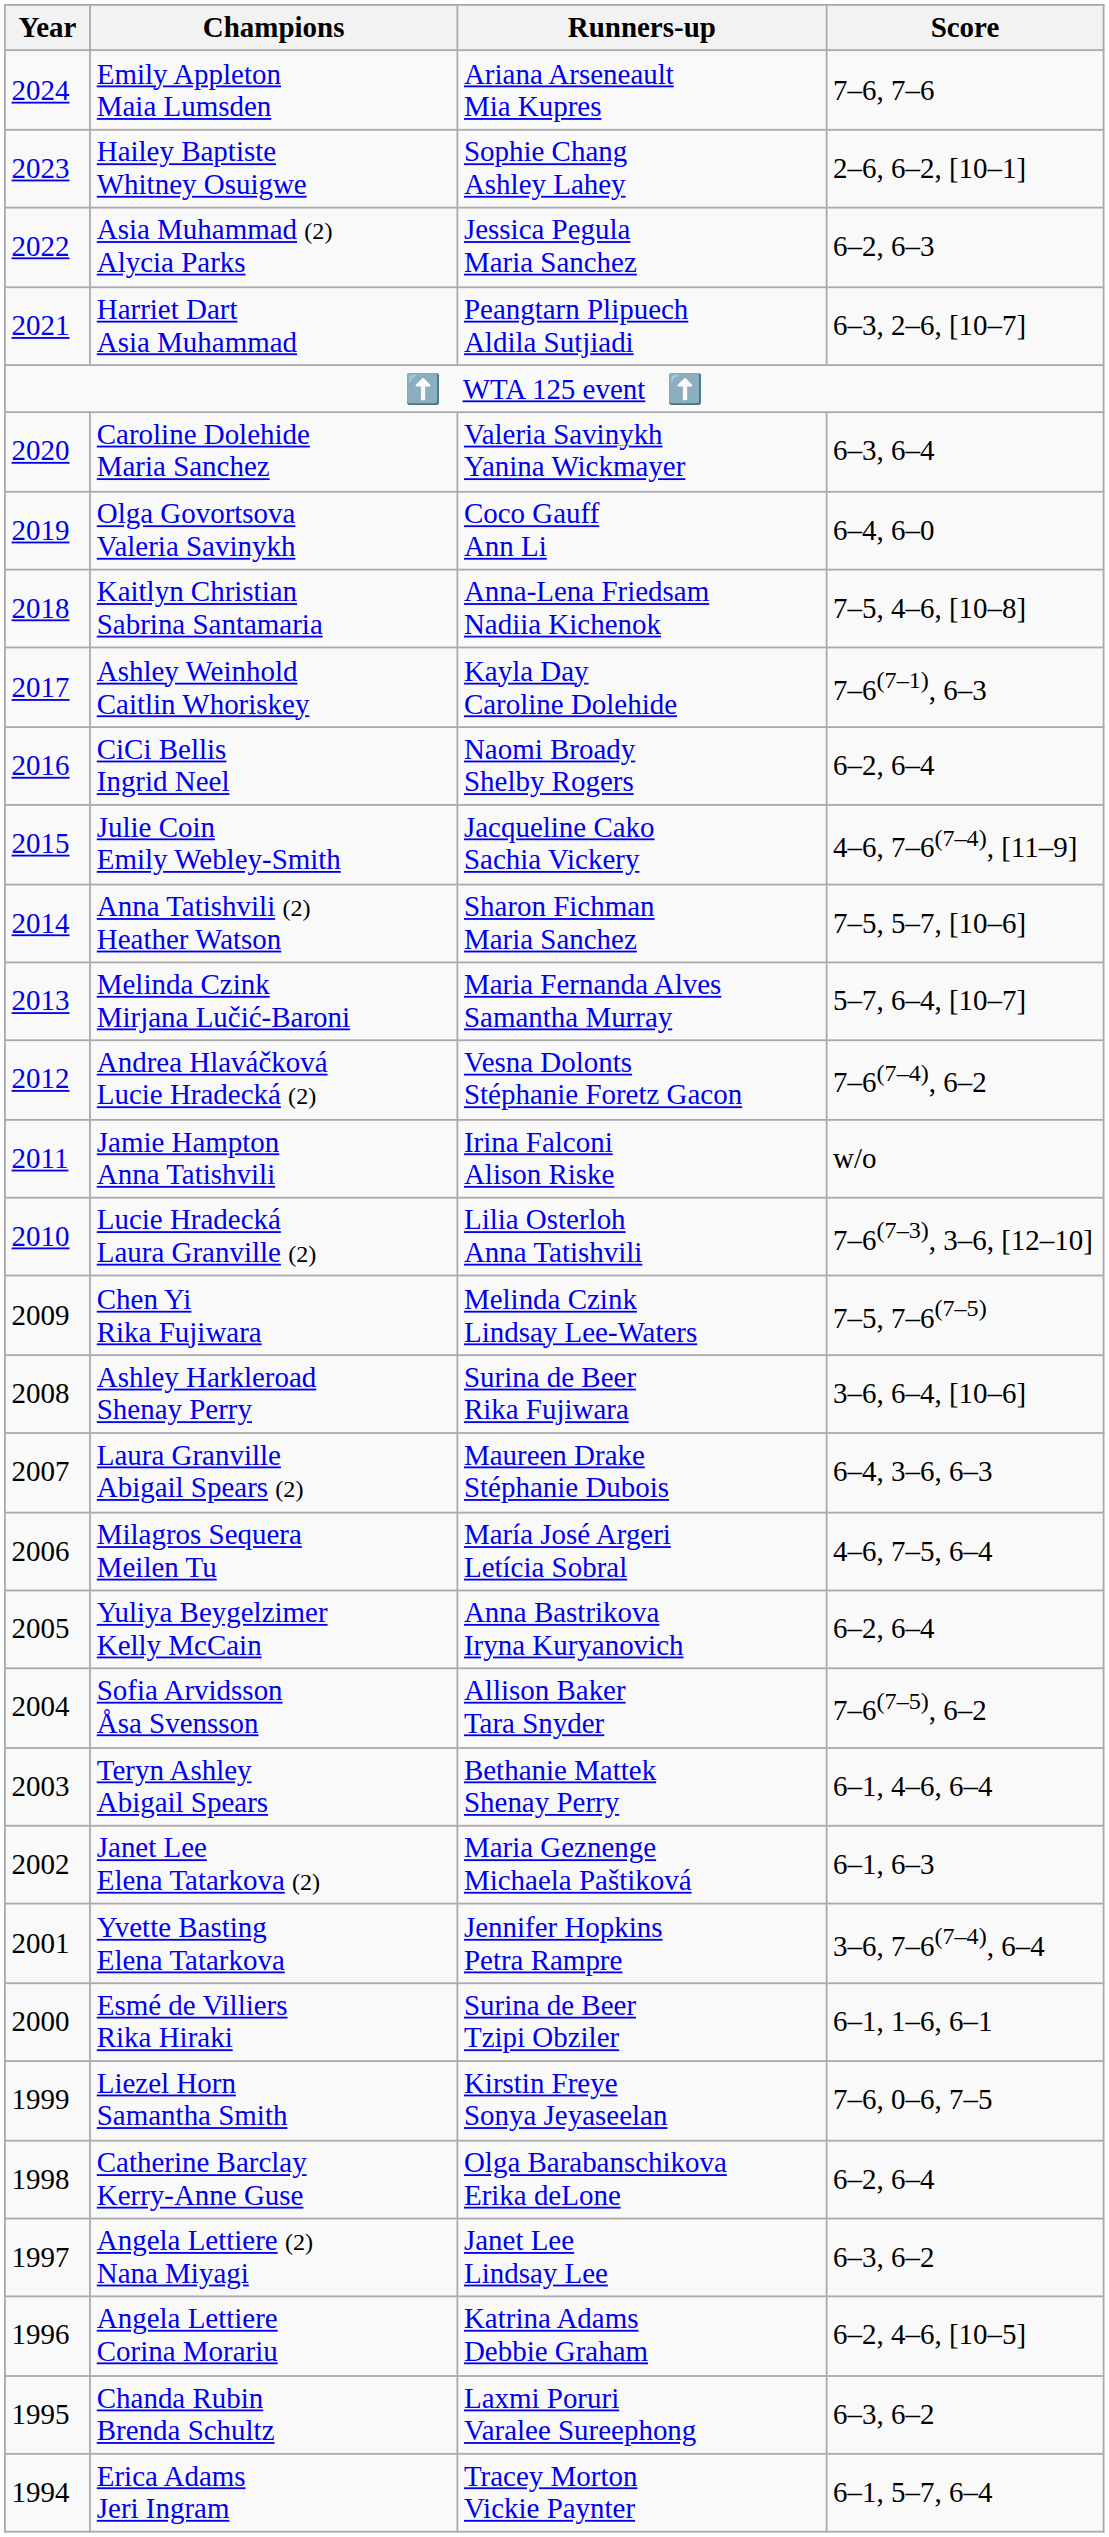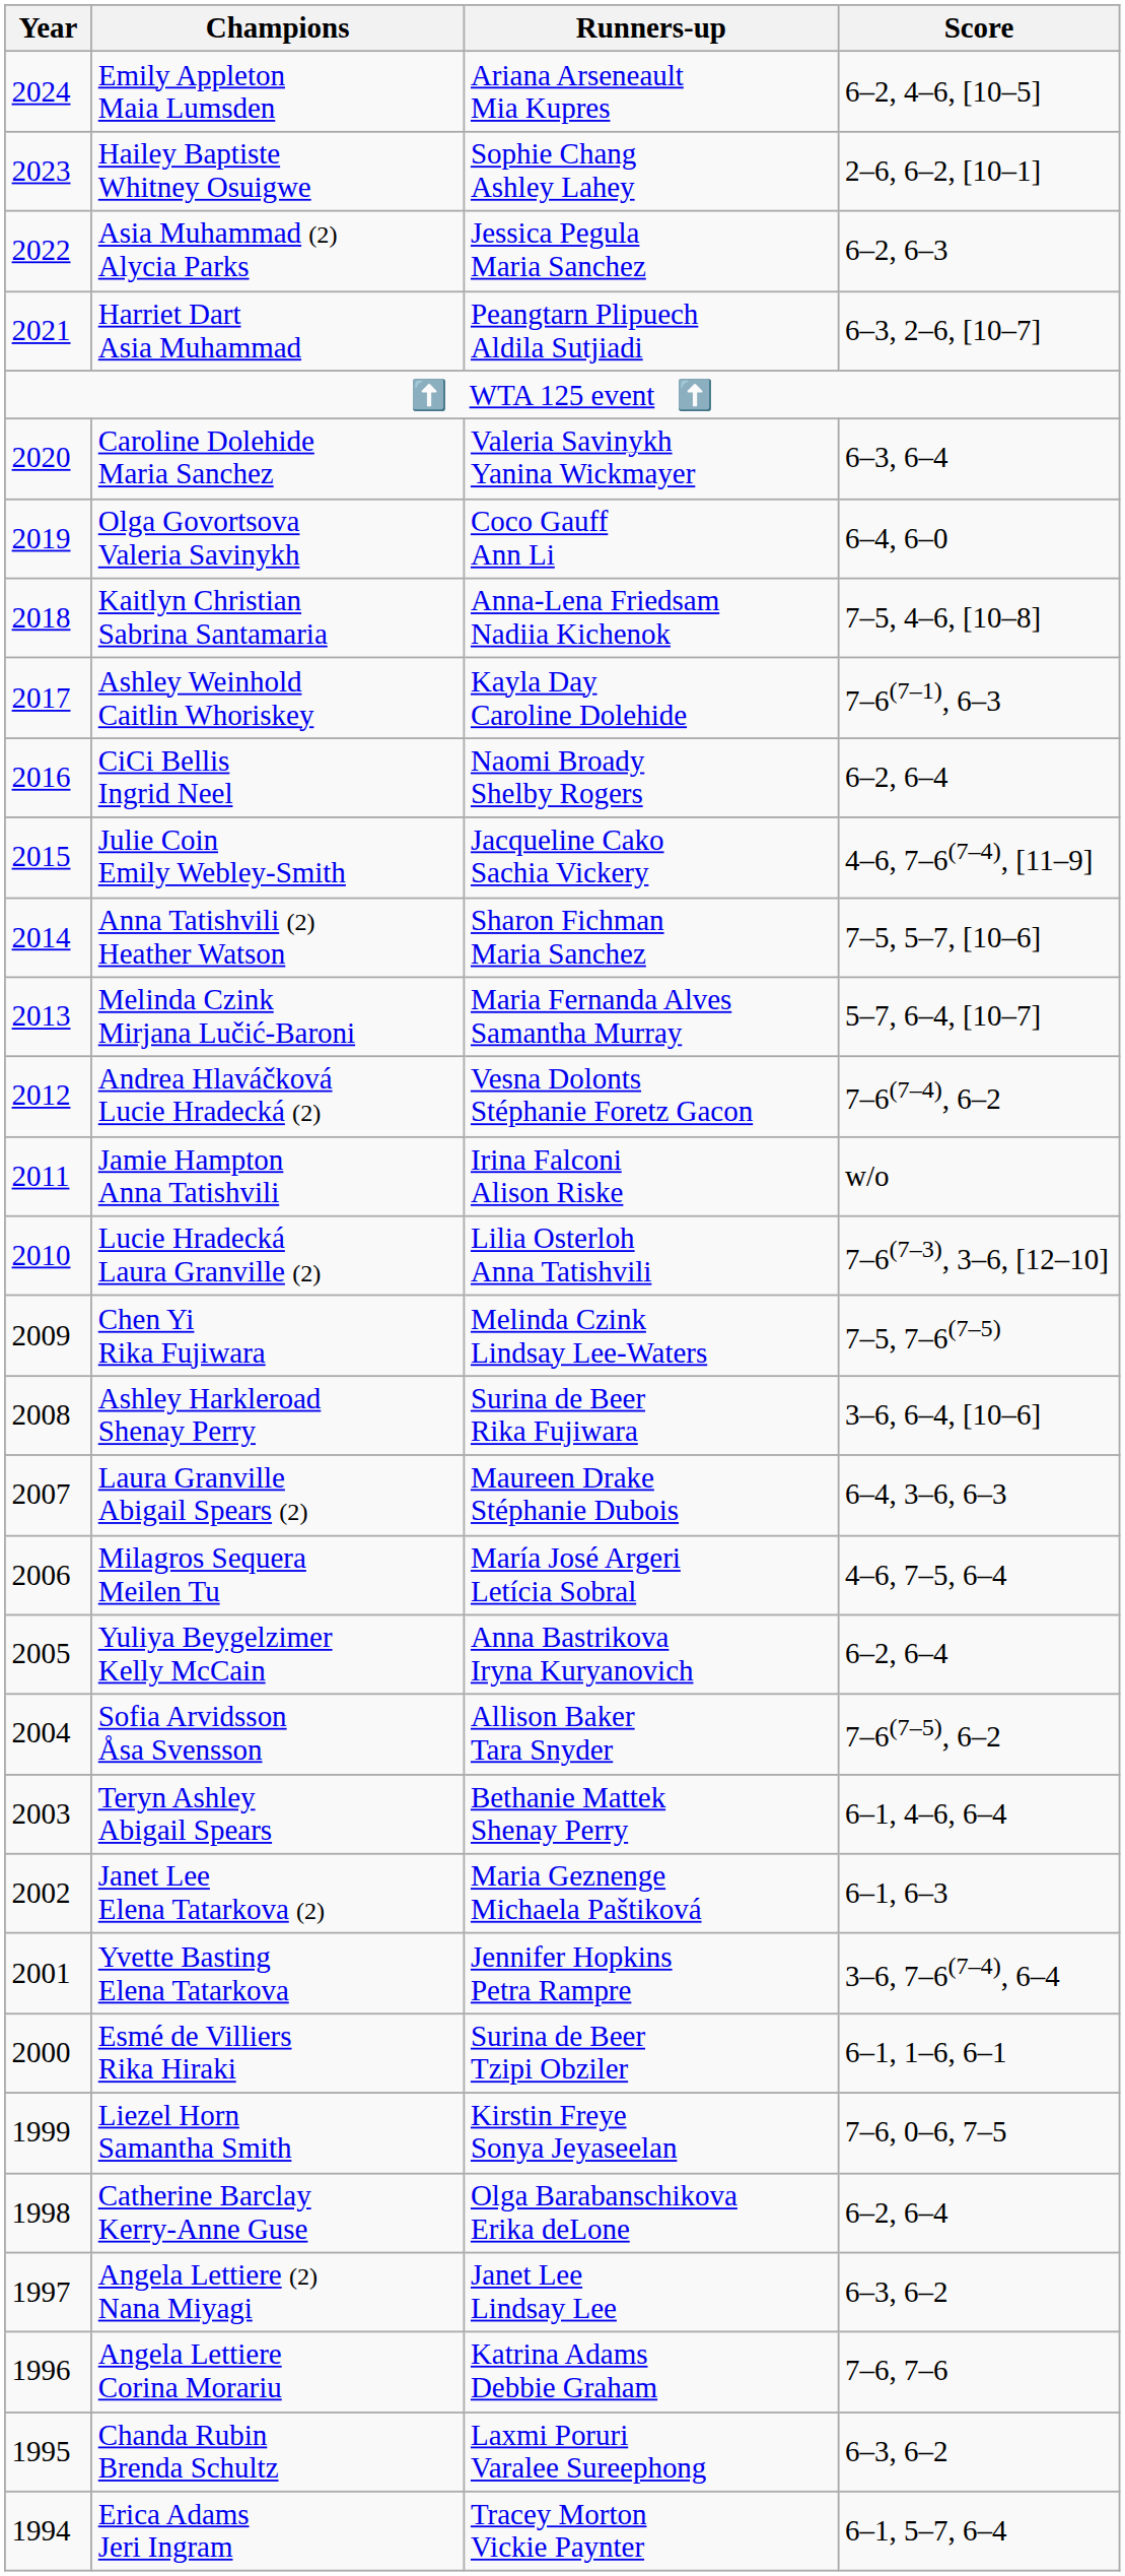 <table class="wikitable">
 <tr>
 <th style="width:40px">Year</th>
 <th style="width:200px">Champions</th>
 <th style="width:200px">Runners-up</th>
 <th style="width:150px" class="unsortable">Score</th>
 </tr>
 <tr>
 <td><a href='#'>2024</a></td>
 <td> <a href='#'>Emily Appleton</a> <br>  <a href='#'>Maia Lumsden</a></td>
 <td> <a href='#'>Ariana Arseneault</a> <br>  <a href='#'>Mia Kupres</a></td>
-<td>7–6, 7–6</td>
+<td>6–2, 4–6, [10–5]</td>
 </tr>
 <tr>
 <td><a href='#'>2023</a></td>
 <td> <a href='#'>Hailey Baptiste</a> <br>  <a href='#'>Whitney Osuigwe</a></td>
 <td> <a href='#'>Sophie Chang</a> <br>  <a href='#'>Ashley Lahey</a></td>
 <td>2–6, 6–2, [10–1]</td>
 </tr>
 <tr>
 <td><a href='#'>2022</a></td>
 <td> <a href='#'>Asia Muhammad</a> <small>(2)</small> <br>  <a href='#'>Alycia Parks</a></td>
 <td> <a href='#'>Jessica Pegula</a> <br>  <a href='#'>Maria Sanchez</a></td>
 <td>6–2, 6–3</td>
 </tr>
 <tr>
 <td><a href='#'>2021</a></td>
 <td> <a href='#'>Harriet Dart</a> <br>  <a href='#'>Asia Muhammad</a></td>
 <td> <a href='#'>Peangtarn Plipuech</a> <br>  <a href='#'>Aldila Sutjiadi</a></td>
 <td>6–3, 2–6, [10–7]</td>
 </tr>
 <tr>
 <td colspan="4" align="center">⬆️   <a href='#'>WTA 125 event</a>   ⬆️</td>
 </tr>
 <tr>
 <td><a href='#'>2020</a></td>
 <td> <a href='#'>Caroline Dolehide</a> <br>  <a href='#'>Maria Sanchez</a></td>
 <td> <a href='#'>Valeria Savinykh</a> <br>  <a href='#'>Yanina Wickmayer</a></td>
 <td>6–3, 6–4</td>
 </tr>
 <tr>
 <td><a href='#'>2019</a></td>
 <td> <a href='#'>Olga Govortsova</a> <br>  <a href='#'>Valeria Savinykh</a></td>
 <td> <a href='#'>Coco Gauff</a> <br>  <a href='#'>Ann Li</a></td>
 <td>6–4, 6–0</td>
 </tr>
 <tr>
 <td><a href='#'>2018</a></td>
 <td> <a href='#'>Kaitlyn Christian</a> <br>  <a href='#'>Sabrina Santamaria</a></td>
 <td> <a href='#'>Anna-Lena Friedsam</a> <br>  <a href='#'>Nadiia Kichenok</a></td>
 <td>7–5, 4–6, [10–8]</td>
 </tr>
 <tr>
 <td><a href='#'>2017</a></td>
 <td> <a href='#'>Ashley Weinhold</a> <br>  <a href='#'>Caitlin Whoriskey</a></td>
 <td> <a href='#'>Kayla Day</a> <br>  <a href='#'>Caroline Dolehide</a></td>
 <td>7–6<sup>(7–1)</sup>, 6–3</td>
 </tr>
 <tr>
 <td><a href='#'>2016</a></td>
 <td> <a href='#'>CiCi Bellis</a> <br>  <a href='#'>Ingrid Neel</a></td>
 <td> <a href='#'>Naomi Broady</a> <br>  <a href='#'>Shelby Rogers</a></td>
 <td>6–2, 6–4</td>
 </tr>
 <tr>
 <td><a href='#'>2015</a></td>
 <td> <a href='#'>Julie Coin</a> <br>  <a href='#'>Emily Webley-Smith</a></td>
 <td> <a href='#'>Jacqueline Cako</a> <br>  <a href='#'>Sachia Vickery</a></td>
 <td>4–6, 7–6<sup>(7–4)</sup>, [11–9]</td>
 </tr>
 <tr>
 <td><a href='#'>2014</a></td>
 <td> <a href='#'>Anna Tatishvili</a> <small>(2)</small> <br>  <a href='#'>Heather Watson</a></td>
 <td> <a href='#'>Sharon Fichman</a> <br>  <a href='#'>Maria Sanchez</a></td>
 <td>7–5, 5–7, [10–6]</td>
 </tr>
 <tr>
 <td><a href='#'>2013</a></td>
 <td> <a href='#'>Melinda Czink</a> <br>  <a href='#'>Mirjana Lučić-Baroni</a></td>
 <td> <a href='#'>Maria Fernanda Alves</a> <br>  <a href='#'>Samantha Murray</a></td>
 <td>5–7, 6–4, [10–7]</td>
 </tr>
 <tr>
 <td><a href='#'>2012</a></td>
 <td> <a href='#'>Andrea Hlaváčková</a> <br>  <a href='#'>Lucie Hradecká</a> <small>(2)</small></td>
 <td> <a href='#'>Vesna Dolonts</a> <br>  <a href='#'>Stéphanie Foretz Gacon</a></td>
 <td>7–6<sup>(7–4)</sup>, 6–2</td>
 </tr>
 <tr>
 <td><a href='#'>2011</a></td>
 <td> <a href='#'>Jamie Hampton</a> <br>  <a href='#'>Anna Tatishvili</a></td>
 <td> <a href='#'>Irina Falconi</a> <br>  <a href='#'>Alison Riske</a></td>
 <td>w/o </td>
 </tr>
 <tr>
 <td><a href='#'>2010</a></td>
 <td> <a href='#'>Lucie Hradecká</a> <br>  <a href='#'>Laura Granville</a> <small>(2)</small></td>
 <td> <a href='#'>Lilia Osterloh</a> <br>  <a href='#'>Anna Tatishvili</a></td>
 <td>7–6<sup>(7–3)</sup>, 3–6, [12–10]</td>
 </tr>
 <tr>
 <td>2009</td>
 <td> <a href='#'>Chen Yi</a> <br>  <a href='#'>Rika Fujiwara</a></td>
 <td> <a href='#'>Melinda Czink</a> <br>  <a href='#'>Lindsay Lee-Waters</a></td>
 <td>7–5, 7–6<sup>(7–5)</sup></td>
 </tr>
 <tr>
 <td>2008</td>
 <td> <a href='#'>Ashley Harkleroad</a> <br>  <a href='#'>Shenay Perry</a></td>
 <td> <a href='#'>Surina de Beer</a> <br>  <a href='#'>Rika Fujiwara</a></td>
 <td>3–6, 6–4, [10–6]</td>
 </tr>
 <tr>
 <td>2007</td>
 <td> <a href='#'>Laura Granville</a> <br>  <a href='#'>Abigail Spears</a> <small>(2)</small></td>
 <td> <a href='#'>Maureen Drake</a> <br>  <a href='#'>Stéphanie Dubois</a></td>
 <td>6–4, 3–6, 6–3</td>
 </tr>
 <tr>
 <td>2006</td>
 <td> <a href='#'>Milagros Sequera</a> <br>  <a href='#'>Meilen Tu</a></td>
 <td> <a href='#'>María José Argeri</a> <br>  <a href='#'>Letícia Sobral</a></td>
 <td>4–6, 7–5, 6–4</td>
 </tr>
 <tr>
 <td>2005</td>
 <td> <a href='#'>Yuliya Beygelzimer</a> <br>  <a href='#'>Kelly McCain</a></td>
 <td> <a href='#'>Anna Bastrikova</a> <br>  <a href='#'>Iryna Kuryanovich</a></td>
 <td>6–2, 6–4</td>
 </tr>
 <tr>
 <td>2004</td>
 <td> <a href='#'>Sofia Arvidsson</a> <br>  <a href='#'>Åsa Svensson</a></td>
 <td> <a href='#'>Allison Baker</a> <br>  <a href='#'>Tara Snyder</a></td>
 <td>7–6<sup>(7–5)</sup>, 6–2</td>
 </tr>
 <tr>
 <td>2003</td>
 <td> <a href='#'>Teryn Ashley</a> <br>  <a href='#'>Abigail Spears</a></td>
 <td> <a href='#'>Bethanie Mattek</a> <br>  <a href='#'>Shenay Perry</a></td>
 <td>6–1, 4–6, 6–4</td>
 </tr>
 <tr>
 <td>2002</td>
 <td> <a href='#'>Janet Lee</a> <br>  <a href='#'>Elena Tatarkova</a> <small>(2)</small></td>
 <td> <a href='#'>Maria Geznenge</a> <br>  <a href='#'>Michaela Paštiková</a></td>
 <td>6–1, 6–3</td>
 </tr>
 <tr>
 <td>2001</td>
 <td> <a href='#'>Yvette Basting</a> <br>  <a href='#'>Elena Tatarkova</a></td>
 <td> <a href='#'>Jennifer Hopkins</a> <br>  <a href='#'>Petra Rampre</a></td>
 <td>3–6, 7–6<sup>(7–4)</sup>, 6–4</td>
 </tr>
 <tr>
 <td>2000</td>
 <td> <a href='#'>Esmé de Villiers</a> <br>  <a href='#'>Rika Hiraki</a></td>
 <td> <a href='#'>Surina de Beer</a> <br>  <a href='#'>Tzipi Obziler</a></td>
 <td>6–1, 1–6, 6–1</td>
 </tr>
 <tr>
 <td>1999</td>
 <td> <a href='#'>Liezel Horn</a> <br>  <a href='#'>Samantha Smith</a></td>
 <td> <a href='#'>Kirstin Freye</a> <br>  <a href='#'>Sonya Jeyaseelan</a></td>
 <td>7–6, 0–6, 7–5</td>
 </tr>
 <tr>
 <td>1998</td>
 <td> <a href='#'>Catherine Barclay</a> <br>  <a href='#'>Kerry-Anne Guse</a></td>
 <td> <a href='#'>Olga Barabanschikova</a> <br>  <a href='#'>Erika deLone</a></td>
 <td>6–2, 6–4</td>
 </tr>
 <tr>
 <td>1997</td>
 <td> <a href='#'>Angela Lettiere</a> <small>(2)</small> <br>  <a href='#'>Nana Miyagi</a></td>
 <td> <a href='#'>Janet Lee</a> <br>  <a href='#'>Lindsay Lee</a></td>
 <td>6–3, 6–2</td>
 </tr>
 <tr>
 <td>1996</td>
 <td> <a href='#'>Angela Lettiere</a> <br>  <a href='#'>Corina Morariu</a></td>
 <td> <a href='#'>Katrina Adams</a> <br>  <a href='#'>Debbie Graham</a></td>
-<td>6–2, 4–6, [10–5]</td>
+<td>7–6, 7–6</td>
 </tr>
 <tr>
 <td>1995</td>
 <td> <a href='#'>Chanda Rubin</a> <br>  <a href='#'>Brenda Schultz</a></td>
 <td> <a href='#'>Laxmi Poruri</a> <br>  <a href='#'>Varalee Sureephong</a></td>
 <td>6–3, 6–2</td>
 </tr>
 <tr>
 <td>1994</td>
 <td> <a href='#'>Erica Adams</a> <br>  <a href='#'>Jeri Ingram</a></td>
 <td> <a href='#'>Tracey Morton</a> <br>  <a href='#'>Vickie Paynter</a></td>
 <td>6–1, 5–7, 6–4</td>
 </tr>
 </table>
